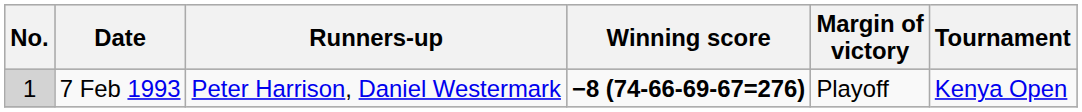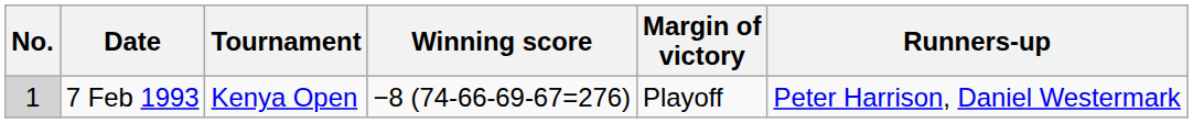 <table class="wikitable" style="font-size:95%;">
 <tr>
 <th>No.</th>
 <th>Date</th>
-<th>Runners-up</th>
+<th>Tournament</th>
 <th>Winning score</th>
 <th>Margin of<br>victory</th>
-<th>Tournament</th>
+<th>Runners-up</th>
 </tr>
 <tr>
 <td align=center style="background: lightgrey;">1</td>
 <td align=right>7 Feb <a href='#'>1993</a></td>
+<td><a href='#'>Kenya Open</a></td>
+<td>−8 (74-66-69-67=276)</td>
+<td>Playoff</td>
 <td> <a href='#'>Peter Harrison</a>,  <a href='#'>Daniel Westermark</a></td>
-<td><strong>−8 (74-66-69-67=276)</strong></td>
-<td>Playoff</td>
-<td><a href='#'>Kenya Open</a></td>
 </tr>
 </table>
